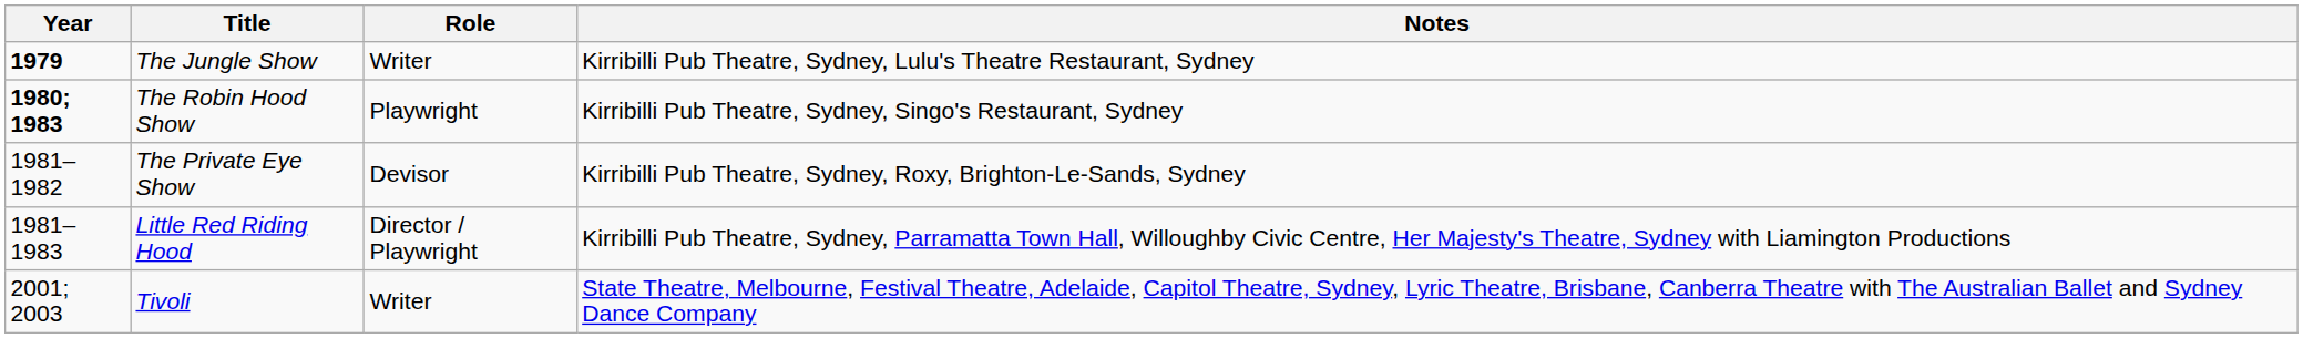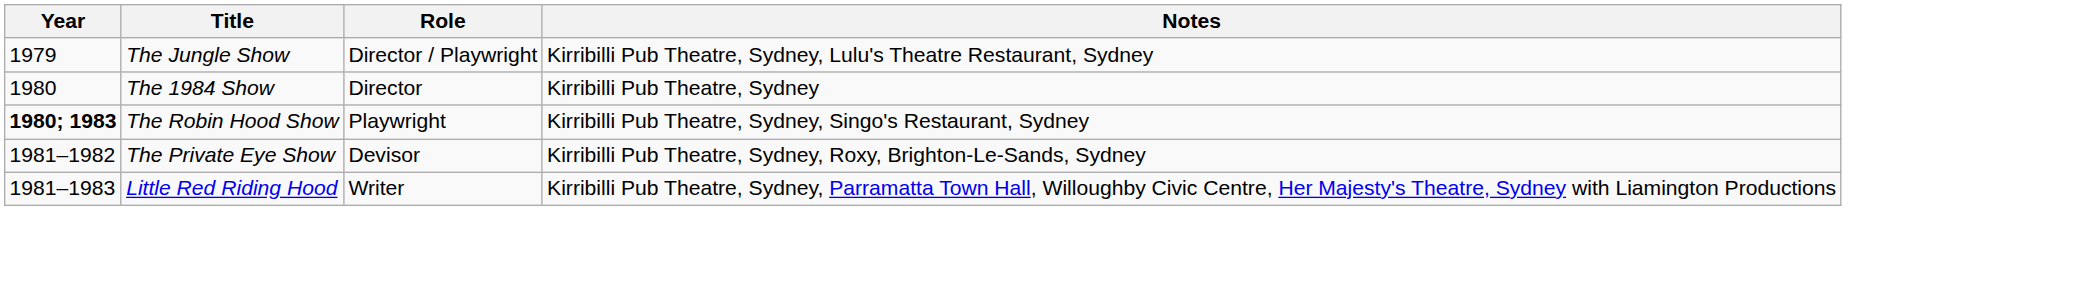 <table class=wikitable>
 <tr>
 <th>Year</th>
 <th>Title</th>
 <th>Role</th>
 <th>Notes</th>
 </tr>
 <tr>
-<td><strong>1979</strong></td>
+<td>1979</td>
 <td><em>The Jungle Show</em></td>
-<td>Writer</td>
+<td>Director / Playwright</td>
 <td>Kirribilli Pub Theatre, Sydney, Lulu's Theatre Restaurant, Sydney</td>
+</tr>
+<tr>
+<td>1980</td>
+<td><em>The 1984 Show</em></td>
+<td>Director</td>
+<td>Kirribilli Pub Theatre, Sydney</td>
 </tr>
 <tr>
 <td><strong>1980; 1983</strong></td>
 <td><em>The Robin Hood Show</em></td>
 <td>Playwright</td>
 <td>Kirribilli Pub Theatre, Sydney, Singo's Restaurant, Sydney</td>
 </tr>
 <tr>
 <td>1981–1982</td>
 <td><em>The Private Eye Show</em></td>
 <td>Devisor</td>
 <td>Kirribilli Pub Theatre, Sydney, Roxy, Brighton-Le-Sands, Sydney</td>
 </tr>
 <tr>
 <td>1981–1983</td>
 <td><em><a href='#'>Little Red Riding Hood</a></em></td>
-<td>Director / Playwright</td>
+<td>Writer</td>
 <td>Kirribilli Pub Theatre, Sydney, <a href='#'>Parramatta Town Hall</a>, Willoughby Civic Centre, <a href='#'>Her Majesty's Theatre, Sydney</a> with Liamington Productions</td>
 </tr>
-<tr>
-<td>2001; 2003</td>
-<td><em><a href='#'>Tivoli</a></em></td>
-<td>Writer</td>
-<td><a href='#'>State Theatre, Melbourne</a>, <a href='#'>Festival Theatre, Adelaide</a>, <a href='#'>Capitol Theatre, Sydney</a>, <a href='#'>Lyric Theatre, Brisbane</a>, <a href='#'>Canberra Theatre</a> with <a href='#'>The Australian Ballet</a> and <a href='#'>Sydney Dance Company</a></td>
-</tr>
 </table>
